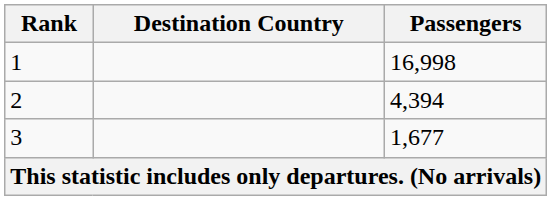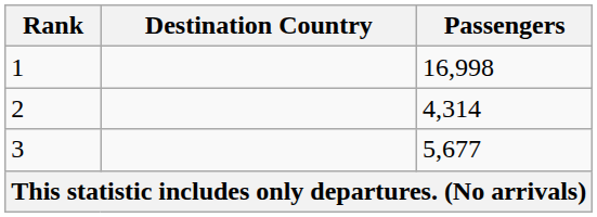 <table class="wikitable">
 <tr>
 <th>Rank</th>
 <th>Destination Country</th>
 <th>Passengers</th>
 </tr>
 <tr>
 <td>1</td>
 <td></td>
 <td>16,998</td>
 </tr>
 <tr>
 <td>2</td>
 <td></td>
-<td>4,394</td>
+<td>4,314</td>
 </tr>
 <tr>
 <td>3</td>
 <td></td>
-<td>1,677</td>
+<td>5,677</td>
 </tr>
 <tr>
 <th colspan="8" class="hintergrundfarbe2">This statistic includes only departures. (No arrivals)</th>
 </tr>
 </table>
